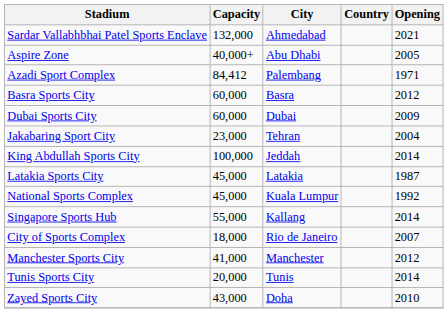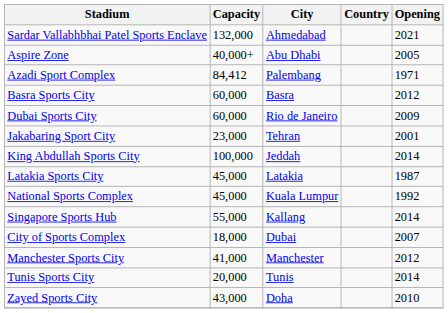 <table class="wikitable sortable" style="margin:0 1em 0 0; font-size:91%;">
 <tr>
 <th>Stadium</th>
 <th>Capacity</th>
 <th>City</th>
 <th>Country</th>
 <th>Opening</th>
 </tr>
 <tr>
 <td><a href='#'>Sardar Vallabhbhai Patel Sports Enclave</a></td>
 <td>132,000</td>
 <td><a href='#'>Ahmedabad</a></td>
 <td></td>
 <td>2021</td>
 </tr>
 <tr>
 <td><a href='#'>Aspire Zone</a></td>
 <td>40,000+</td>
 <td><a href='#'>Abu Dhabi</a></td>
 <td></td>
 <td>2005</td>
 </tr>
 <tr>
 <td><a href='#'>Azadi Sport Complex</a></td>
 <td>84,412</td>
 <td><a href='#'>Palembang</a></td>
 <td></td>
 <td>1971</td>
 </tr>
 <tr>
 <td><a href='#'>Basra Sports City</a></td>
 <td>60,000</td>
 <td><a href='#'>Basra</a></td>
 <td></td>
 <td>2012</td>
 </tr>
 <tr>
 <td><a href='#'>Dubai Sports City</a></td>
 <td>60,000</td>
-<td><a href='#'>Dubai</a></td>
+<td><a href='#'>Rio de Janeiro</a></td>
 <td></td>
 <td>2009</td>
 </tr>
 <tr>
 <td><a href='#'>Jakabaring Sport City</a></td>
 <td>23,000</td>
 <td><a href='#'>Tehran</a></td>
 <td></td>
-<td>2004</td>
+<td>2001</td>
 </tr>
 <tr>
 <td><a href='#'>King Abdullah Sports City</a></td>
 <td>100,000</td>
 <td><a href='#'>Jeddah</a></td>
 <td></td>
 <td>2014</td>
 </tr>
 <tr>
 <td><a href='#'>Latakia Sports City</a></td>
 <td>45,000</td>
 <td><a href='#'>Latakia</a></td>
 <td></td>
 <td>1987</td>
 </tr>
 <tr>
 <td><a href='#'>National Sports Complex</a></td>
 <td>45,000</td>
 <td><a href='#'>Kuala Lumpur</a></td>
 <td></td>
 <td>1992</td>
 </tr>
 <tr>
 <td><a href='#'>Singapore Sports Hub</a></td>
 <td>55,000</td>
 <td><a href='#'>Kallang</a></td>
 <td></td>
 <td>2014</td>
 </tr>
 <tr>
 <td><a href='#'>City of Sports Complex</a></td>
 <td>18,000</td>
-<td><a href='#'>Rio de Janeiro</a></td>
+<td><a href='#'>Dubai</a></td>
 <td></td>
 <td>2007</td>
 </tr>
 <tr>
 <td><a href='#'>Manchester Sports City</a></td>
 <td>41,000</td>
 <td><a href='#'>Manchester</a></td>
 <td></td>
 <td>2012</td>
 </tr>
 <tr>
 <td><a href='#'>Tunis Sports City</a></td>
 <td>20,000</td>
 <td><a href='#'>Tunis</a></td>
 <td></td>
 <td>2014</td>
 </tr>
 <tr>
 <td><a href='#'>Zayed Sports City</a></td>
 <td>43,000</td>
 <td><a href='#'>Doha</a></td>
 <td></td>
 <td>2010</td>
 </tr>
 <tr>
 </tr>
 </table>
